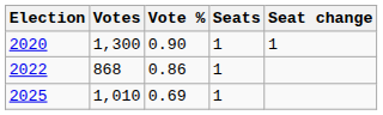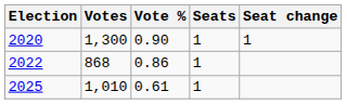 <table class="wikitable">
 <tr>
 <th>Election</th>
 <th>Votes</th>
 <th>Vote %</th>
 <th>Seats</th>
 <th>Seat change</th>
 </tr>
 <tr>
 <td><a href='#'>2020</a></td>
 <td>1,300</td>
 <td>0.90</td>
 <td>1</td>
 <td>1</td>
 </tr>
 <tr>
 <td><a href='#'>2022</a></td>
 <td>868</td>
 <td>0.86</td>
 <td>1</td>
 <td></td>
 </tr>
 <tr>
 <td><a href='#'>2025</a></td>
 <td>1,010</td>
-<td>0.69</td>
+<td>0.61</td>
 <td>1</td>
 <td></td>
 </tr>
 </table>
